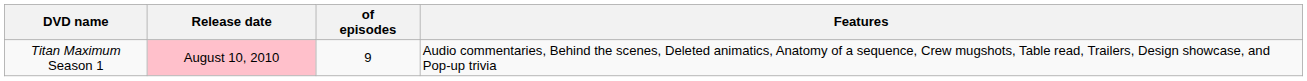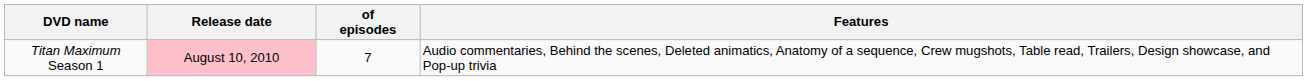 <table class="wikitable plainrowheaders" style="text-align:center; width:100%;">
 <tr>
 <th scope="col" style="width:11%;">DVD name</th>
 <th scope="col" style="width:13%;">Release date</th>
 <th scope="col" style="width:8%;"> of<br>episodes</th>
 <th scope="col" style="width:68%;">Features</th>
 </tr>
 <tr>
 <td scope="row"><em>Titan Maximum</em> Season 1</td>
 <td style="background: pink;">August 10, 2010</td>
-<td>9</td>
+<td>7</td>
 <td style="text-align:left;">Audio commentaries, Behind the scenes, Deleted animatics, Anatomy of a sequence, Crew mugshots, Table read, Trailers, Design showcase, and Pop-up trivia</td>
 </tr>
 </table>
